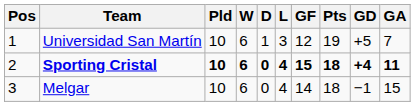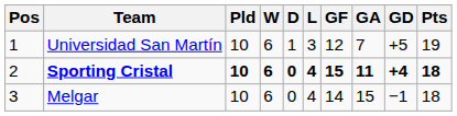 <table class="wikitable">
 <tr>
 <th>Pos</th>
 <th><strong>Team</strong></th>
 <th><strong>Pld</strong></th>
 <th>W</th>
 <th>D</th>
 <th>L</th>
 <th>GF</th>
+<th>GA</th>
+<th>GD</th>
 <th>Pts</th>
-<th>GD</th>
-<th>GA</th>
 </tr>
 <tr>
 <td>1</td>
 <td><a href='#'>Universidad San Martín</a></td>
 <td>10</td>
 <td>6</td>
 <td>1</td>
 <td>3</td>
 <td>12</td>
+<td>7</td>
+<td>+5</td>
 <td>19</td>
-<td>+5</td>
-<td>7</td>
 </tr>
 <tr>
 <td>2</td>
 <td><strong><a href='#'>Sporting Cristal</a></strong></td>
 <td><strong>10</strong></td>
 <td><strong>6</strong></td>
 <td><strong>0</strong></td>
 <td><strong>4</strong></td>
 <td><strong>15</strong></td>
+<td><strong>11</strong></td>
+<td><strong>+4</strong></td>
 <td><strong>18</strong></td>
-<td><strong>+4</strong></td>
-<td><strong>11</strong></td>
 </tr>
 <tr>
 <td>3</td>
 <td><a href='#'>Melgar</a></td>
 <td>10</td>
 <td>6</td>
 <td>0</td>
 <td>4</td>
 <td>14</td>
+<td>15</td>
+<td>−1</td>
 <td>18</td>
-<td>−1</td>
-<td>15</td>
 </tr>
 </table>
